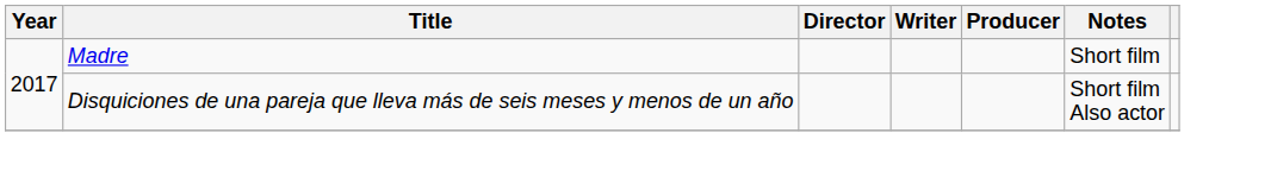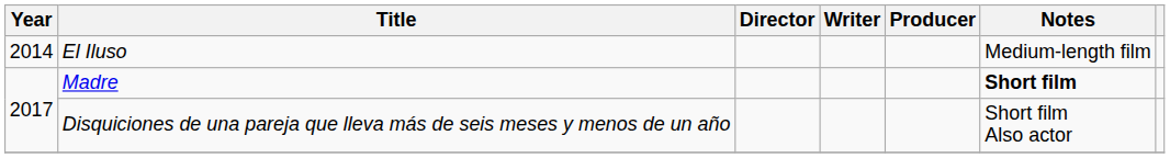 <table class="wikitable sortable">
 <tr>
 <th>Year</th>
 <th>Title</th>
 <th>Director</th>
 <th>Writer</th>
 <th>Producer</th>
 <th>Notes</th>
 <th></th>
 </tr>
 <tr>
+<td align = "center">2014</td>
+<td><em>El Iluso</em></td>
+<td></td>
+<td></td>
+<td></td>
+<td>Medium-length film</td>
+<td></td>
+</tr>
+<tr>
 <td rowspan = 2 align = "center">2017</td>
 <td><em><a href='#'>Madre</a></em></td>
 <td></td>
 <td></td>
 <td></td>
-<td>Short film</td>
+<td><strong>Short film</strong></td>
 <td align = "center"></td>
 </tr>
 <tr>
 <td><em>Disquiciones de una pareja que lleva más de seis meses y menos de un año</em></td>
 <td></td>
 <td></td>
 <td></td>
 <td>Short film<br>Also actor</td>
 <td></td>
 </tr>
 <tr>
 </tr>
 </table>
